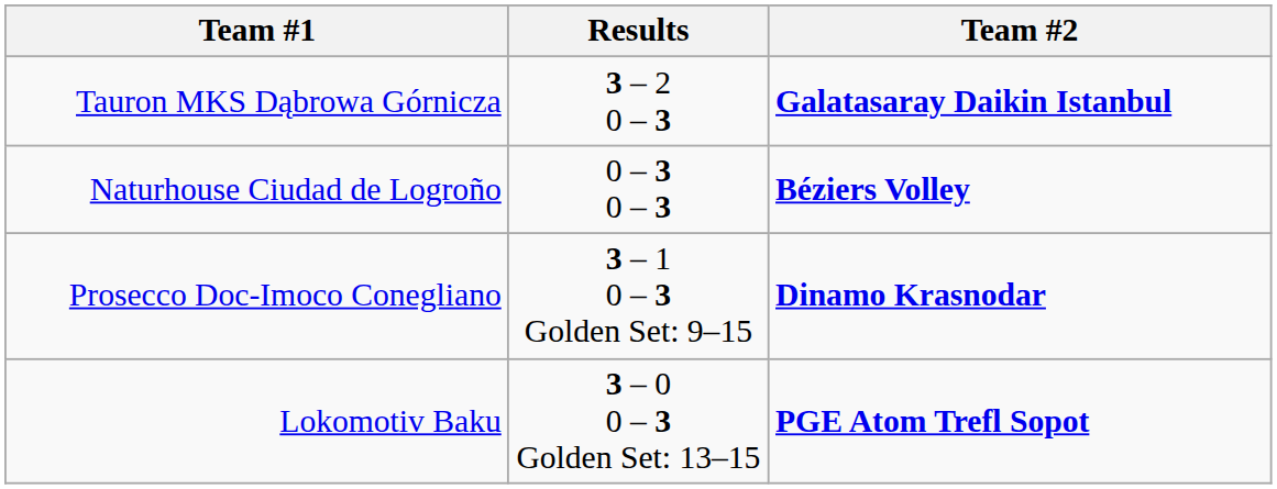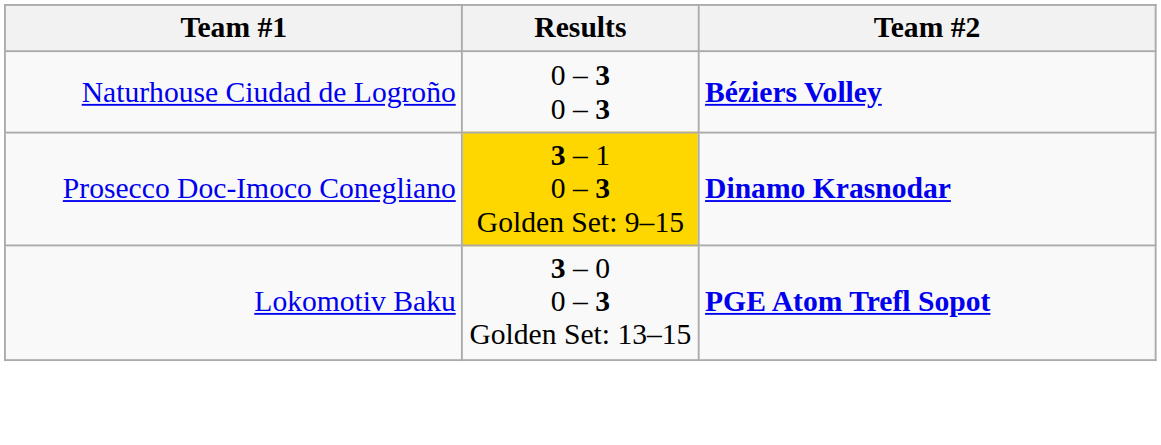 <table class="wikitable" style="border-collapse: collapse;">
 <tr>
 <th align="right" width="240">Team #1</th>
 <th>  Results  </th>
 <th align="left" width="240">Team #2</th>
-</tr>
-<tr>
-<td align="right"><a href='#'>Tauron MKS Dąbrowa Górnicza</a> </td>
-<td align="center"><strong>3</strong> – 2 <br> 0 – <strong>3</strong></td>
-<td> <strong><a href='#'>Galatasaray Daikin Istanbul</a></strong></td>
 </tr>
 <tr>
 <td align="right"><a href='#'>Naturhouse Ciudad de Logroño</a> </td>
 <td align="center">0 – <strong>3</strong> <br> 0 – <strong>3</strong></td>
 <td> <strong><a href='#'>Béziers Volley</a></strong></td>
 </tr>
 <tr>
 <td align="right"><a href='#'>Prosecco Doc-Imoco Conegliano</a> </td>
-<td align="center"><strong>3</strong> – 1 <br> 0 – <strong>3</strong><br> Golden Set: 9–15</td>
+<td align="center" style="background: gold;"><strong>3</strong> – 1 <br> 0 – <strong>3</strong><br> Golden Set: 9–15</td>
 <td> <strong><a href='#'>Dinamo Krasnodar</a></strong></td>
 </tr>
 <tr>
 <td align="right"><a href='#'>Lokomotiv Baku</a> </td>
 <td align="center"><strong>3</strong> – 0 <br> 0 – <strong>3</strong> <br> Golden Set: 13–15</td>
 <td> <strong><a href='#'>PGE Atom Trefl Sopot</a></strong></td>
 </tr>
 </table>
